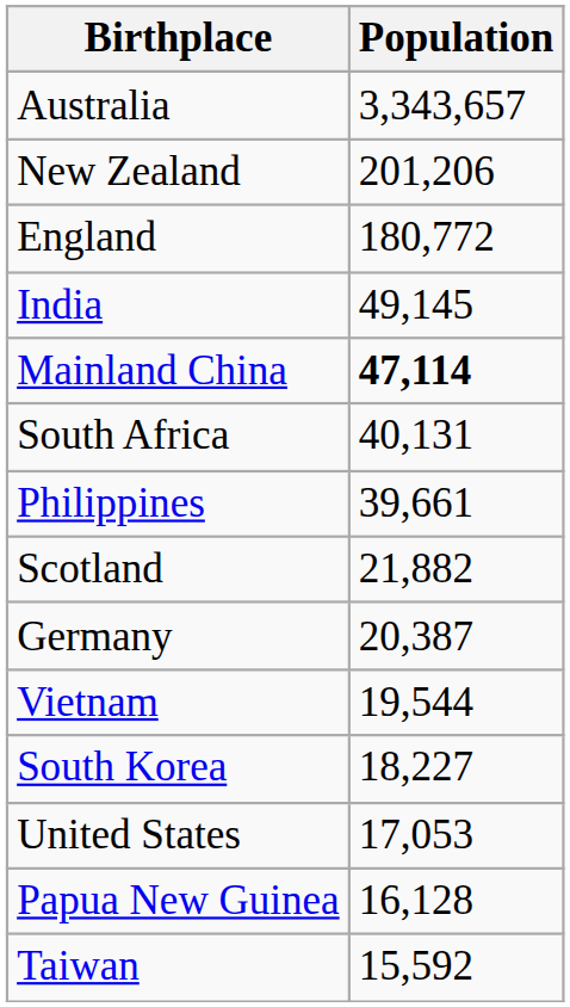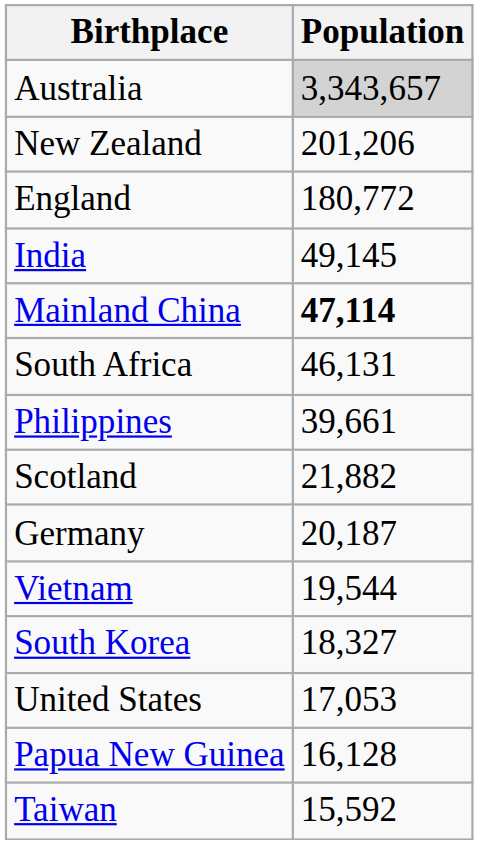 <table class="wikitable" style="float:right;">
 <tr>
 <th>Birthplace</th>
 <th>Population</th>
 </tr>
 <tr>
 <td>Australia</td>
-<td>3,343,657</td>
+<td style="background: lightgrey;">3,343,657</td>
 </tr>
 <tr>
 <td>New Zealand</td>
 <td>201,206</td>
 </tr>
 <tr>
 <td>England</td>
 <td>180,772 </td>
 </tr>
 <tr>
 <td><a href='#'>India</a></td>
 <td>49,145</td>
 </tr>
 <tr>
 <td><a href='#'>Mainland China</a></td>
 <td><strong>47,114 </strong></td>
 </tr>
 <tr>
 <td>South Africa</td>
-<td>40,131</td>
+<td>46,131</td>
 </tr>
 <tr>
 <td><a href='#'>Philippines</a></td>
 <td>39,661</td>
 </tr>
 <tr>
 <td>Scotland</td>
 <td>21,882 </td>
 </tr>
 <tr>
 <td>Germany</td>
-<td>20,387</td>
+<td>20,187</td>
 </tr>
 <tr>
 <td><a href='#'>Vietnam</a></td>
 <td>19,544</td>
 </tr>
 <tr>
 <td><a href='#'>South Korea</a></td>
-<td>18,227</td>
+<td>18,327</td>
 </tr>
 <tr>
 <td>United States</td>
 <td>17,053</td>
 </tr>
 <tr>
 <td><a href='#'>Papua New Guinea</a></td>
 <td>16,128</td>
 </tr>
 <tr>
 <td><a href='#'>Taiwan</a></td>
 <td>15,592</td>
 </tr>
 </table>
